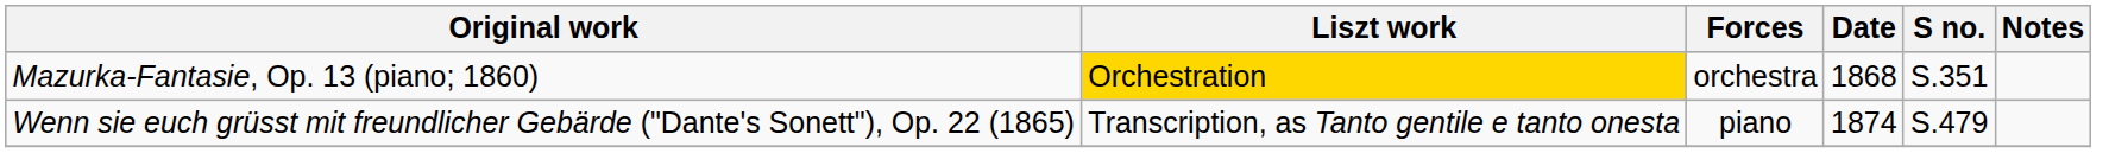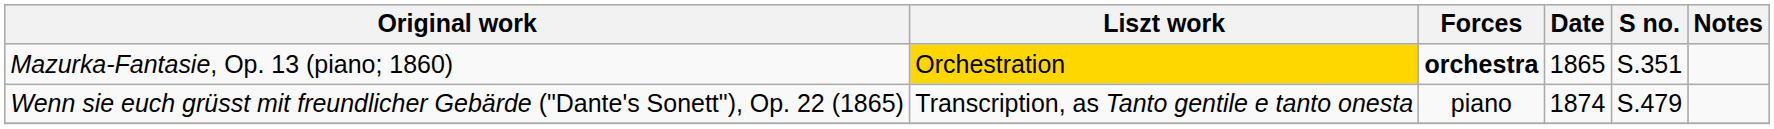 <table class="wikitable">
 <tr>
 <th>Original work</th>
 <th>Liszt work</th>
 <th>Forces</th>
 <th>Date</th>
 <th>S no.</th>
 <th>Notes</th>
 </tr>
 <tr>
 <td><em>Mazurka-Fantasie</em>, Op. 13 (piano; 1860)</td>
 <td style="background: gold;">Orchestration</td>
-<td style="text-align: center">orchestra</td>
-<td>1868</td>
+<td style="text-align: center"><strong>orchestra</strong></td>
+<td>1865</td>
 <td>S.351</td>
 <td></td>
 </tr>
 <tr>
 <td><em>Wenn sie euch grüsst mit freundlicher Gebärde</em> ("Dante's Sonett"), Op. 22 (1865)</td>
 <td>Transcription, as <em>Tanto gentile e tanto onesta</em></td>
 <td style="text-align: center">piano</td>
 <td>1874</td>
 <td>S.479</td>
 <td></td>
 </tr>
 <tr>
 </tr>
 </table>
